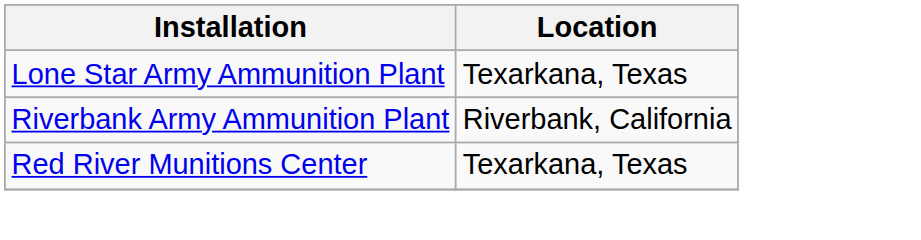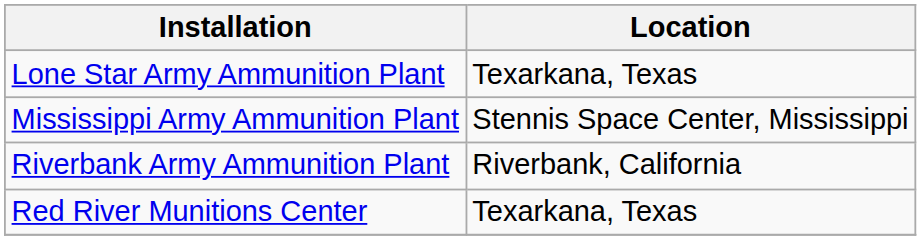 <table class="wikitable">
 <tr>
 <th>Installation</th>
 <th>Location</th>
 </tr>
 <tr>
 <td><a href='#'>Lone Star Army Ammunition Plant</a></td>
 <td>Texarkana, Texas</td>
+</tr>
+<tr>
+<td><a href='#'>Mississippi Army Ammunition Plant</a></td>
+<td>Stennis Space Center, Mississippi</td>
 </tr>
 <tr>
 <td><a href='#'>Riverbank Army Ammunition Plant</a></td>
 <td>Riverbank, California</td>
 </tr>
 <tr>
 <td><a href='#'>Red River Munitions Center</a></td>
 <td>Texarkana, Texas</td>
 </tr>
 <tr>
 </tr>
 </table>
